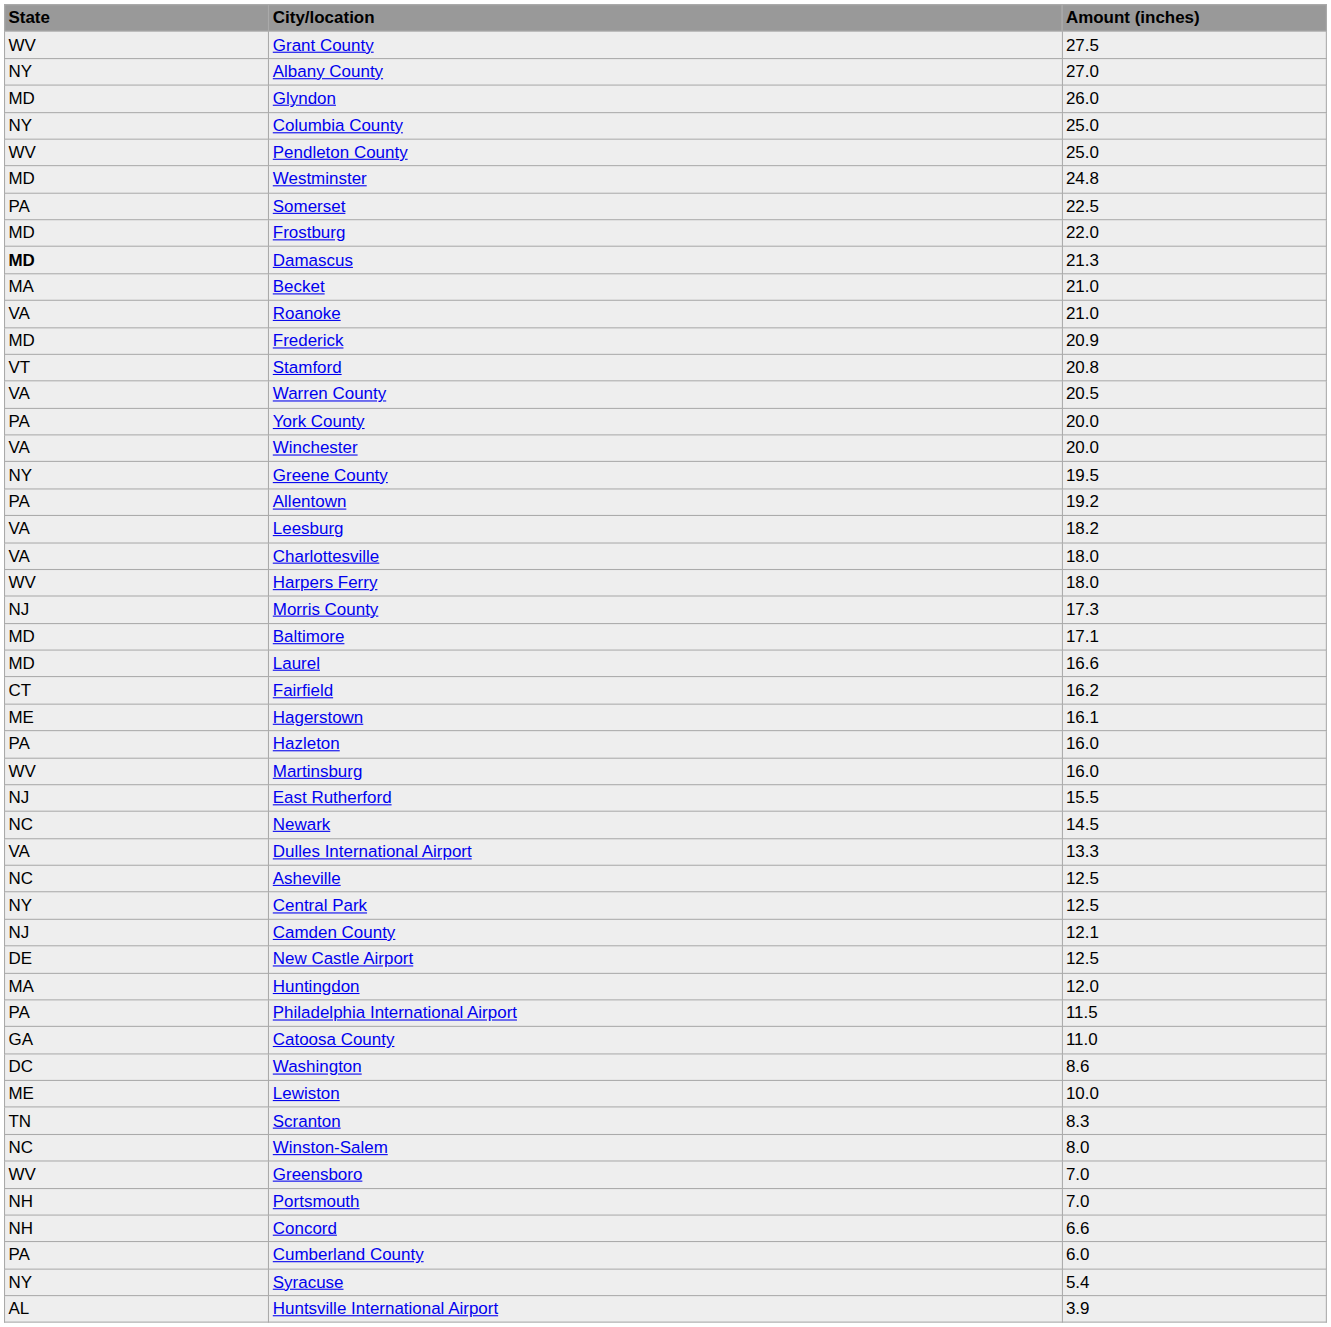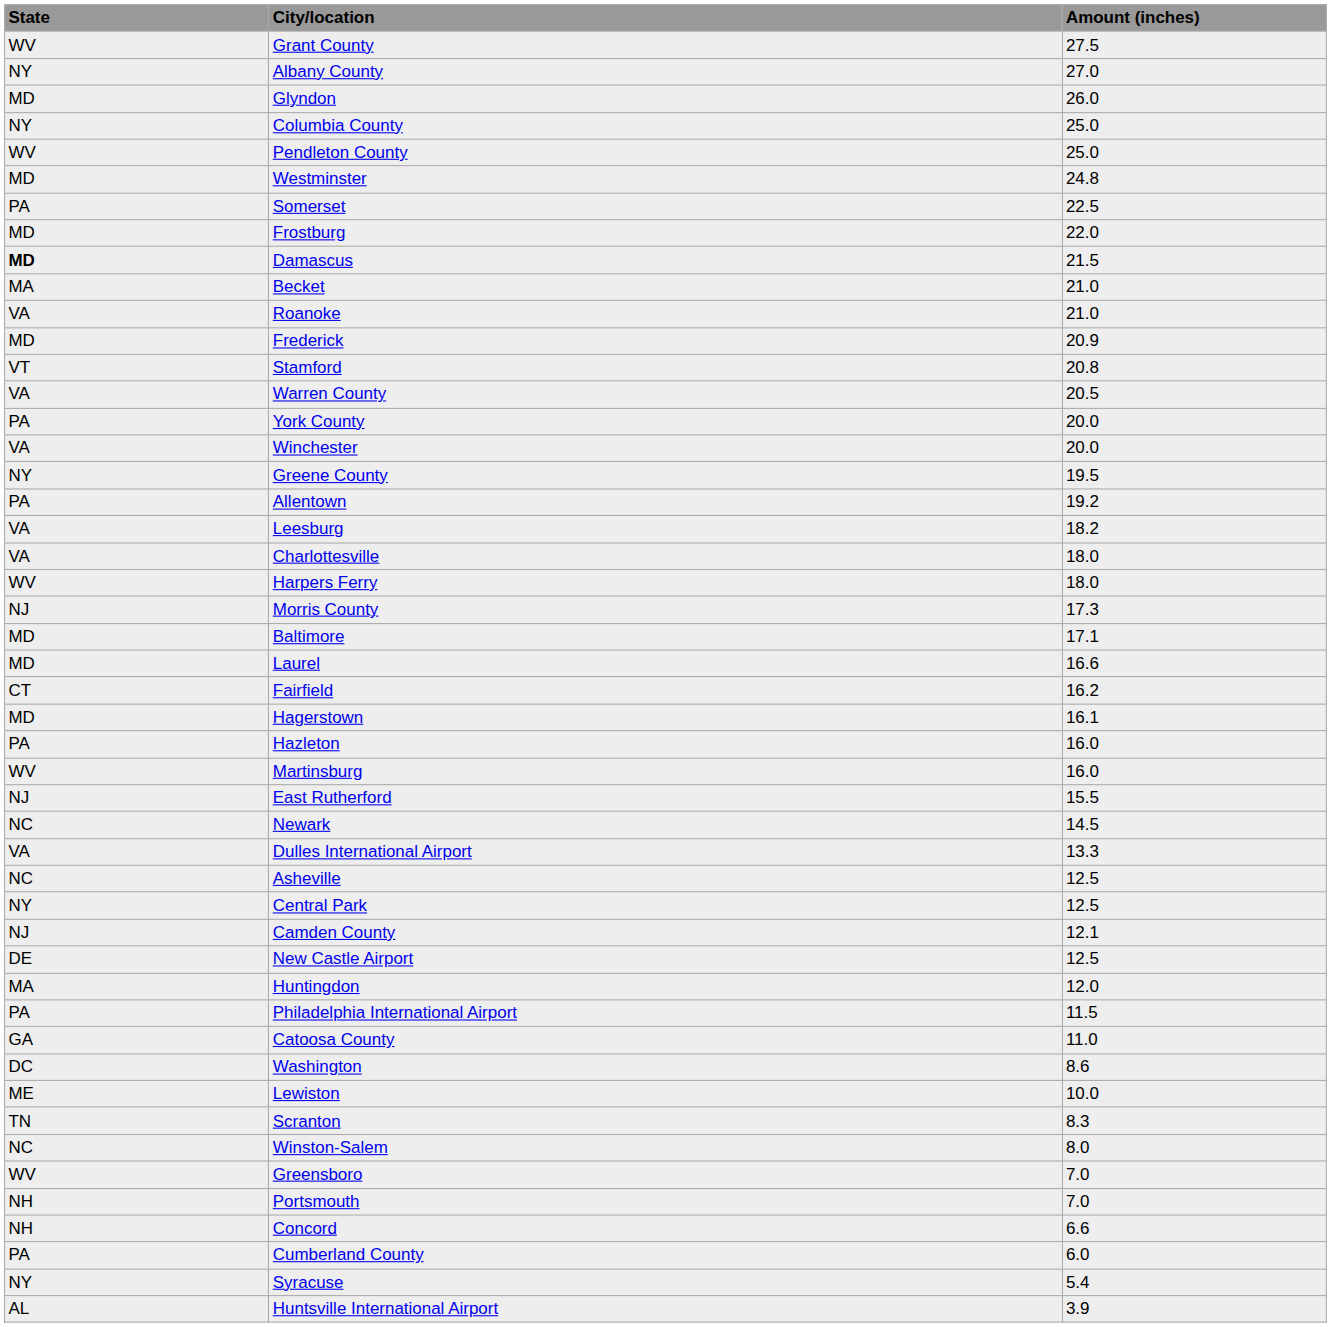 <table class="wikitable sortable collapsible collapsed">
 <tr>
 <th style="text-align:left; width:10%; background:#999;">State</th>
 <th style="text-align:left; width:30%; background:#999;">City/location</th>
 <th style="text-align:left; width:10%; background:#999;">Amount (inches)</th>
 </tr>
 <tr style="text-align:left; width:100%; background:#eee;">
 <td>WV</td>
 <td><a href='#'>Grant County</a></td>
 <td>27.5</td>
 </tr>
 <tr style="text-align:left; width:100%; background:#eee;">
 <td>NY</td>
 <td><a href='#'>Albany County</a></td>
 <td>27.0</td>
 </tr>
 <tr style="text-align:left; width:100%; background:#eee;">
 <td>MD</td>
 <td><a href='#'>Glyndon</a></td>
 <td>26.0</td>
 </tr>
 <tr style="text-align:left; width:100%; background:#eee;">
 <td>NY</td>
 <td><a href='#'>Columbia County</a></td>
 <td>25.0</td>
 </tr>
 <tr style="text-align:left; width:100%; background:#eee;">
 <td>WV</td>
 <td><a href='#'>Pendleton County</a></td>
 <td>25.0</td>
 </tr>
 <tr style="text-align:left; width:100%; background:#eee;">
 <td>MD</td>
 <td><a href='#'>Westminster</a></td>
 <td>24.8</td>
 </tr>
 <tr style="text-align:left; width:100%; background:#eee;">
 <td>PA</td>
 <td><a href='#'>Somerset</a></td>
 <td>22.5</td>
 </tr>
 <tr style="text-align:left; width:100%; background:#eee;">
 <td>MD</td>
 <td><a href='#'>Frostburg</a></td>
 <td>22.0</td>
 </tr>
 <tr style="text-align:left; width:100%; background:#eee;">
 <td><strong>MD</strong></td>
 <td><a href='#'>Damascus</a></td>
-<td>21.3</td>
+<td>21.5</td>
 </tr>
 <tr style="text-align:left; width:100%; background:#eee;">
 <td>MA</td>
 <td><a href='#'>Becket</a></td>
 <td>21.0</td>
 </tr>
 <tr style="text-align:left; width:100%; background:#eee;">
 <td>VA</td>
 <td><a href='#'>Roanoke</a></td>
 <td>21.0</td>
 </tr>
 <tr style="text-align:left; width:100%; background:#eee;">
 <td>MD</td>
 <td><a href='#'>Frederick</a></td>
 <td>20.9</td>
 </tr>
 <tr style="text-align:left; width:100%; background:#eee;">
 <td>VT</td>
 <td><a href='#'>Stamford</a></td>
 <td>20.8</td>
 </tr>
 <tr style="text-align:left; width:100%; background:#eee;">
 <td>VA</td>
 <td><a href='#'>Warren County</a></td>
 <td>20.5</td>
 </tr>
 <tr style="text-align:left; width:100%; background:#eee;">
 <td>PA</td>
 <td><a href='#'>York County</a></td>
 <td>20.0</td>
 </tr>
 <tr style="text-align:left; width:100%; background:#eee;">
 <td>VA</td>
 <td><a href='#'>Winchester</a></td>
 <td>20.0</td>
 </tr>
 <tr style="text-align:left; width:100%; background:#eee;">
 <td>NY</td>
 <td><a href='#'>Greene County</a></td>
 <td>19.5</td>
 </tr>
 <tr style="text-align:left; width:100%; background:#eee;">
 <td>PA</td>
 <td><a href='#'>Allentown</a></td>
 <td>19.2</td>
 </tr>
 <tr style="text-align:left; width:100%; background:#eee;">
 <td>VA</td>
 <td><a href='#'>Leesburg</a></td>
 <td>18.2</td>
 </tr>
 <tr style="text-align:left; width:100%; background:#eee;">
 <td>VA</td>
 <td><a href='#'>Charlottesville</a></td>
 <td>18.0</td>
 </tr>
 <tr style="text-align:left; width:100%; background:#eee;">
 <td>WV</td>
 <td><a href='#'>Harpers Ferry</a></td>
 <td>18.0</td>
 </tr>
 <tr style="text-align:left; width:100%; background:#eee;">
 <td>NJ</td>
 <td><a href='#'>Morris County</a></td>
 <td>17.3</td>
 </tr>
 <tr style="text-align:left; width:100%; background:#eee;">
 <td>MD</td>
 <td><a href='#'>Baltimore</a></td>
 <td>17.1</td>
 </tr>
 <tr style="text-align:left; width:100%; background:#eee;">
 <td>MD</td>
 <td><a href='#'>Laurel</a></td>
 <td>16.6</td>
 </tr>
 <tr style="text-align:left; width:100%; background:#eee;">
 <td>CT</td>
 <td><a href='#'>Fairfield</a></td>
 <td>16.2</td>
 </tr>
 <tr style="text-align:left; width:100%; background:#eee;">
-<td>ME</td>
+<td>MD</td>
 <td><a href='#'>Hagerstown</a></td>
 <td>16.1</td>
 </tr>
 <tr style="text-align:left; width:100%; background:#eee;">
 <td>PA</td>
 <td><a href='#'>Hazleton</a></td>
 <td>16.0</td>
 </tr>
 <tr style="text-align:left; width:100%; background:#eee;">
 <td>WV</td>
 <td><a href='#'>Martinsburg</a></td>
 <td>16.0</td>
 </tr>
 <tr style="text-align:left; width:100%; background:#eee;">
 <td>NJ</td>
 <td><a href='#'>East Rutherford</a></td>
 <td>15.5</td>
 </tr>
 <tr style="text-align:left; width:100%; background:#eee;">
 <td>NC</td>
 <td><a href='#'>Newark</a></td>
 <td>14.5</td>
 </tr>
 <tr style="text-align:left; width:100%; background:#eee;">
 <td>VA</td>
 <td><a href='#'>Dulles International Airport</a></td>
 <td>13.3</td>
 </tr>
 <tr style="text-align:left; width:100%; background:#eee;">
 <td>NC</td>
 <td><a href='#'>Asheville</a></td>
 <td>12.5</td>
 </tr>
 <tr style="text-align:left; width:100%; background:#eee;">
 <td>NY</td>
 <td><a href='#'>Central Park</a></td>
 <td>12.5</td>
 </tr>
 <tr style="text-align:left; width:100%; background:#eee;">
 <td>NJ</td>
 <td><a href='#'>Camden County</a></td>
 <td>12.1</td>
 </tr>
 <tr style="text-align:left; width:100%; background:#eee;">
 <td>DE</td>
 <td><a href='#'>New Castle Airport</a></td>
 <td>12.5</td>
 </tr>
 <tr style="text-align:left; width:100%; background:#eee;">
 <td>MA</td>
 <td><a href='#'>Huntingdon</a></td>
 <td>12.0</td>
 </tr>
 <tr style="text-align:left; width:100%; background:#eee;">
 <td>PA</td>
 <td><a href='#'>Philadelphia International Airport</a></td>
 <td>11.5</td>
 </tr>
 <tr style="text-align:left; width:100%; background:#eee;">
 <td>GA</td>
 <td><a href='#'>Catoosa County</a></td>
 <td>11.0</td>
 </tr>
 <tr style="text-align:left; width:100%; background:#eee;">
 <td>DC</td>
 <td><a href='#'>Washington</a></td>
 <td>8.6</td>
 </tr>
 <tr style="text-align:left; width:100%; background:#eee;">
 <td>ME</td>
 <td><a href='#'>Lewiston</a></td>
 <td>10.0</td>
 </tr>
 <tr style="text-align:left; width:100%; background:#eee;">
 <td>TN</td>
 <td><a href='#'>Scranton</a></td>
 <td>8.3</td>
 </tr>
 <tr style="text-align:left; width:100%; background:#eee;">
 <td>NC</td>
 <td><a href='#'>Winston-Salem</a></td>
 <td>8.0</td>
 </tr>
 <tr style="text-align:left; width:100%; background:#eee;">
 <td>WV</td>
 <td><a href='#'>Greensboro</a></td>
 <td>7.0</td>
 </tr>
 <tr style="text-align:left; width:100%; background:#eee;">
 <td>NH</td>
 <td><a href='#'>Portsmouth</a></td>
 <td>7.0</td>
 </tr>
 <tr style="text-align:left; width:100%; background:#eee;">
 <td>NH</td>
 <td><a href='#'>Concord</a></td>
 <td>6.6</td>
 </tr>
 <tr style="text-align:left; width:100%; background:#eee;">
 <td>PA</td>
 <td><a href='#'>Cumberland County</a></td>
 <td>6.0</td>
 </tr>
 <tr style="text-align:left; width:100%; background:#eee;">
 <td>NY</td>
 <td><a href='#'>Syracuse</a></td>
 <td>5.4</td>
 </tr>
 <tr style="text-align:left; width:100%; background:#eee;">
 <td>AL</td>
 <td><a href='#'>Huntsville International Airport</a></td>
 <td>3.9</td>
 </tr>
 </table>
